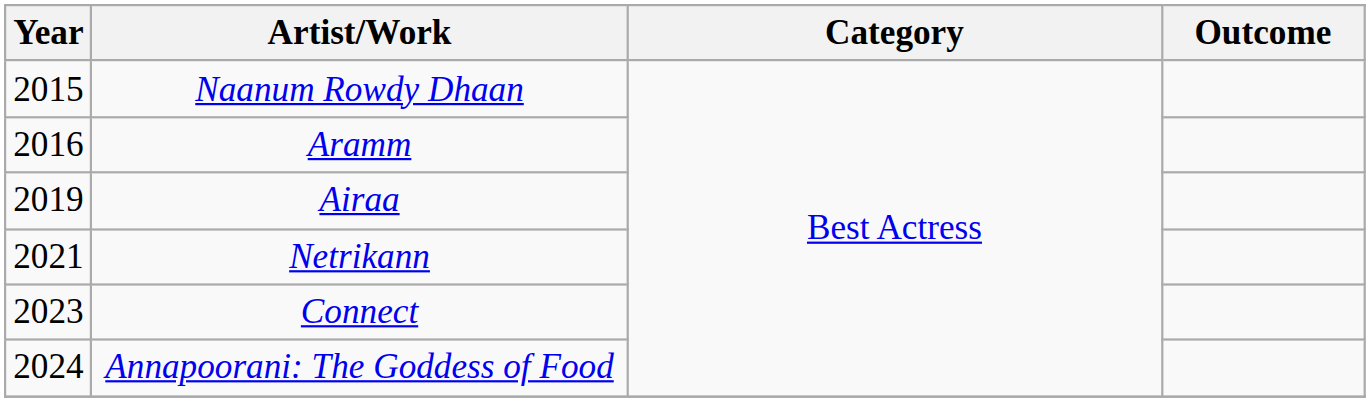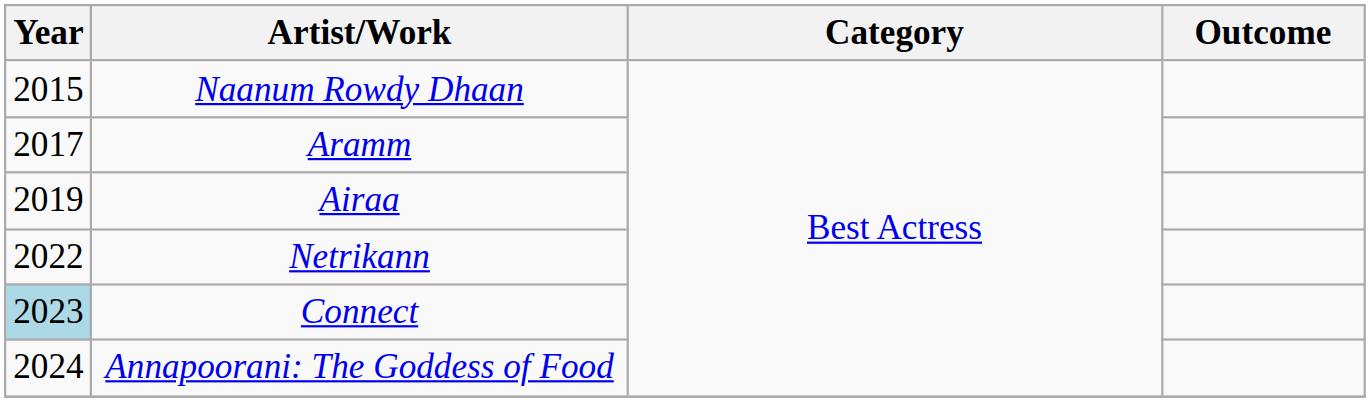 <table id=AnandaVikatan class="wikitable static-row-numbers" style="width:70%;">
 <tr>
 <th width=5%>Year</th>
 <th style="width:40%;">Artist/Work</th>
 <th style="width:40%;">Category</th>
 <th style="width:15%;">Outcome</th>
 </tr>
 <tr>
 <td style="text-align:left;">2015</td>
 <td style="text-align:center;"><em><a href='#'>Naanum Rowdy Dhaan</a></em></td>
 <td rowspan="6" style="text-align:center;"><a href='#'>Best Actress</a></td>
 <td></td>
 </tr>
 <tr>
-<td style="text-align:left;">2016</td>
+<td style="text-align:left;">2017</td>
 <td style="text-align:center;"><em><a href='#'>Aramm</a></em></td>
 <td></td>
 </tr>
 <tr>
 <td>2019</td>
 <td style="text-align:center;"><em><a href='#'>Airaa</a></em></td>
 <td></td>
 </tr>
 <tr>
-<td>2021</td>
+<td>2022</td>
 <td style="text-align:center;"><em><a href='#'> Netrikann</a></em></td>
 <td></td>
 </tr>
 <tr>
-<td>2023</td>
+<td style="background: lightblue;">2023</td>
 <td style="text-align:center;"><em><a href='#'>Connect</a></em></td>
 <td></td>
 </tr>
 <tr>
 <td>2024</td>
 <td style="text-align:center;"><em><a href='#'>Annapoorani: The Goddess of Food</a></em></td>
 <td></td>
 </tr>
 <tr>
 </tr>
 </table>
